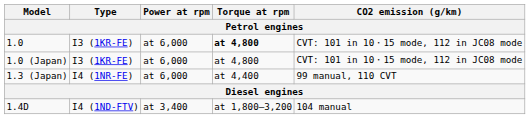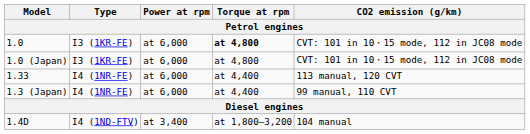 <table class="wikitable">
 <tr>
 <th>Model</th>
 <th>Type</th>
 <th>Power at rpm</th>
 <th>Torque at rpm</th>
 <th>CO2 emission (g/km)</th>
 </tr>
 <tr>
 <th colspan=5>Petrol engines</th>
 </tr>
 <tr>
 <td>1.0</td>
 <td> I3 (<a href='#'>1KR-FE</a>)</td>
 <td> at 6,000</td>
 <td><strong> at 4,800</strong></td>
 <td>CVT: 101 in 10・15 mode, 112 in JC08 mode</td>
 </tr>
 <tr>
 <td>1.0 (Japan)</td>
 <td> I3 (<a href='#'>1KR-FE</a>)</td>
 <td> at 6,000</td>
 <td> at 4,800</td>
 <td>CVT: 101 in 10・15 mode, 112 in JC08 mode</td>
 </tr>
 <tr>
+<td>1.33</td>
+<td> I4 (<a href='#'>1NR-FE</a>)</td>
+<td> at 6,000</td>
+<td> at 4,400</td>
+<td>113 manual, 120 CVT</td>
+</tr>
+<tr>
 <td>1.3 (Japan)</td>
 <td> I4 (<a href='#'>1NR-FE</a>)</td>
 <td> at 6,000</td>
 <td> at 4,400</td>
 <td>99 manual, 110 CVT</td>
 </tr>
 <tr>
 <th colspan=5>Diesel engines</th>
 </tr>
 <tr>
 <td>1.4D</td>
 <td> I4 (<a href='#'>1ND-FTV</a>)</td>
 <td> at 3,400</td>
 <td> at 1,800–3,200</td>
 <td>104 manual</td>
 </tr>
 </table>
